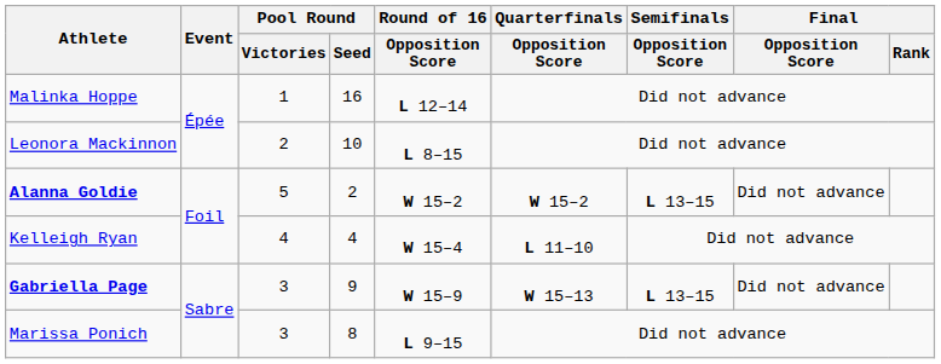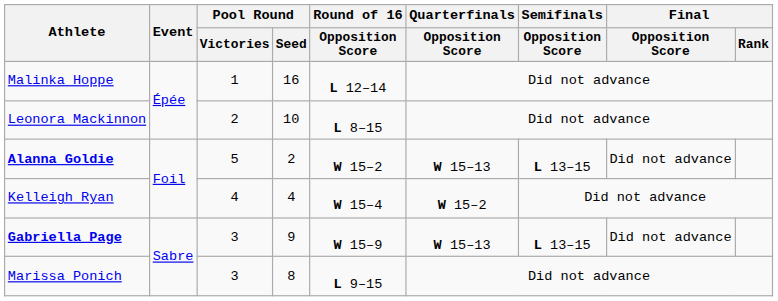 <table class=wikitable style="font-size:90%">
 <tr>
 <th rowspan=2>Athlete</th>
 <th rowspan=2>Event</th>
 <th colspan=2>Pool Round</th>
 <th>Round of 16</th>
 <th>Quarterfinals</th>
 <th>Semifinals</th>
 <th colspan=2>Final</th>
 </tr>
 <tr style="font-size:95%">
 <th>Victories</th>
 <th>Seed</th>
 <th>Opposition<br>Score</th>
 <th>Opposition<br>Score</th>
 <th>Opposition<br>Score</th>
 <th>Opposition<br>Score</th>
 <th>Rank</th>
 </tr>
 <tr align=center>
 <td align=left><a href='#'>Malinka Hoppe</a></td>
 <td align=left rowspan=2><a href='#'>Épée</a></td>
 <td>1</td>
 <td>16</td>
 <td><br><strong>L</strong> 12–14</td>
 <td colspan=4>Did not advance</td>
 </tr>
 <tr align=center>
 <td align=left><a href='#'>Leonora Mackinnon</a></td>
 <td>2</td>
 <td>10</td>
 <td><br><strong>L</strong> 8–15</td>
 <td colspan=4>Did not advance</td>
 </tr>
 <tr align=center>
 <td align=left><strong><a href='#'>Alanna Goldie</a></strong></td>
 <td align=left rowspan=2><a href='#'>Foil</a></td>
 <td>5</td>
 <td>2</td>
 <td><br><strong>W</strong> 15–2</td>
-<td><br><strong>W</strong> 15–2</td>
+<td><br><strong>W</strong> 15–13</td>
 <td><br><strong>L</strong> 13–15</td>
 <td>Did not advance</td>
 <td></td>
 </tr>
 <tr align=center>
 <td align=left><a href='#'>Kelleigh Ryan</a></td>
 <td>4</td>
 <td>4</td>
 <td><br><strong>W</strong> 15–4</td>
-<td><br><strong>L</strong> 11–10</td>
+<td><br><strong>W</strong> 15–2</td>
 <td colspan=3>Did not advance</td>
 </tr>
 <tr align=center>
 <td align=left><strong><a href='#'>Gabriella Page</a></strong></td>
 <td align=left rowspan=2><a href='#'>Sabre</a></td>
 <td>3</td>
 <td>9</td>
 <td><br><strong>W</strong> 15–9</td>
 <td><br><strong>W</strong> 15–13</td>
 <td><br><strong>L</strong> 13–15</td>
 <td>Did not advance</td>
 <td></td>
 </tr>
 <tr align=center>
 <td align=left><a href='#'>Marissa Ponich</a></td>
 <td>3</td>
 <td>8</td>
 <td><br><strong>L</strong> 9–15</td>
 <td colspan=4>Did not advance</td>
 </tr>
 </table>
